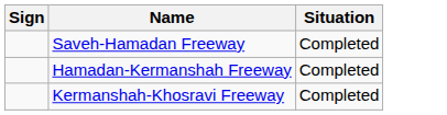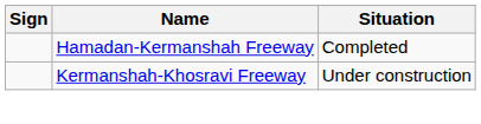 <table class="wikitable">
 <tr>
 <th>Sign</th>
 <th>Name</th>
 <th>Situation</th>
-</tr>
-<tr>
-<td></td>
-<td><a href='#'>Saveh-Hamadan Freeway</a></td>
-<td>Completed</td>
 </tr>
 <tr>
 <td></td>
 <td><a href='#'>Hamadan-Kermanshah Freeway</a></td>
 <td>Completed</td>
 </tr>
 <tr>
 <td></td>
 <td><a href='#'>Kermanshah-Khosravi Freeway</a></td>
-<td>Completed</td>
+<td>Under construction</td>
 </tr>
 </table>
